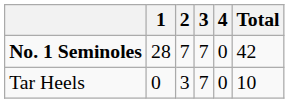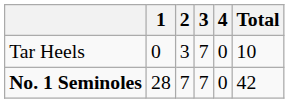 <table class="wikitable">
 <tr>
 <th></th>
 <th>1</th>
 <th>2</th>
 <th>3</th>
 <th>4</th>
 <th>Total</th>
 </tr>
 <tr>
+<td>Tar Heels</td>
+<td>0</td>
+<td>3</td>
+<td>7</td>
+<td>0</td>
+<td>10</td>
+</tr>
+<tr>
 <td><strong>No. 1 Seminoles</strong></td>
 <td>28</td>
 <td>7</td>
 <td>7</td>
 <td>0</td>
 <td>42</td>
 </tr>
-<tr>
-<td>Tar Heels</td>
-<td>0</td>
-<td>3</td>
-<td>7</td>
-<td>0</td>
-<td>10</td>
-</tr>
 </table>
